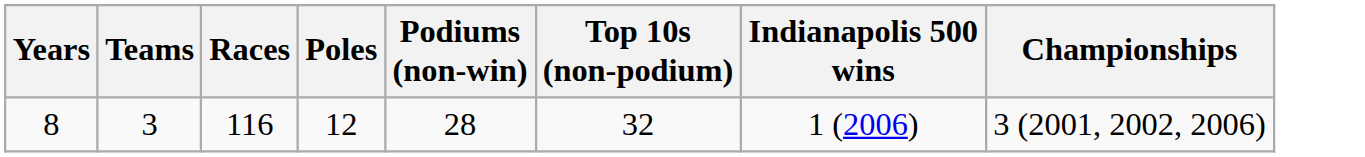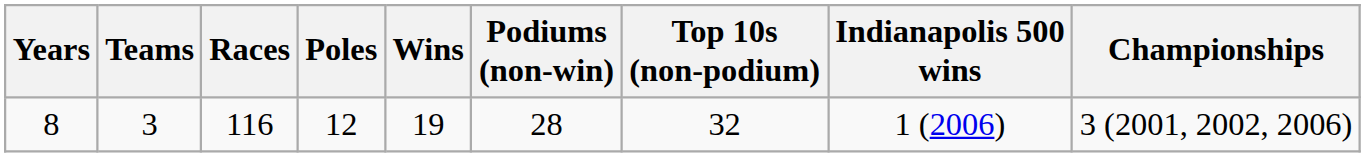 <table class="wikitable" style="text-align:center; font-size:90%">
 <tr>
 <th>Years</th>
 <th>Teams</th>
 <th>Races</th>
 <th>Poles</th>
+<th>Wins</th>
 <th>Podiums<br>(non-win)</th>
 <th>Top 10s<br>(non-podium)</th>
 <th>Indianapolis 500<br> wins</th>
 <th>Championships</th>
 </tr>
 <tr>
 <td>8</td>
 <td>3</td>
 <td>116</td>
 <td>12</td>
+<td>19</td>
 <td>28</td>
 <td>32</td>
 <td>1 (<a href='#'>2006</a>)</td>
 <td>3 (2001, 2002, 2006)</td>
 </tr>
 </table>
